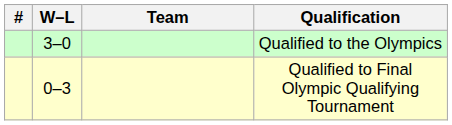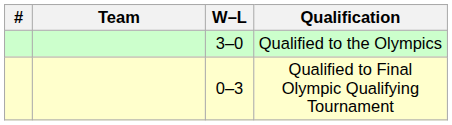 <table class=wikitable style="text-align:center;">
 <tr>
 <th width=20px>#</th>
+<th width=160px>Team</th>
 <th width=40px>W–L</th>
-<th width=160px>Team</th>
 <th width=180px>Qualification</th>
 </tr>
 <tr bgcolor=#CCFFCC>
 <td></td>
+<td align=left></td>
 <td>3–0</td>
-<td align=left></td>
 <td>Qualified to the Olympics</td>
 </tr>
 <tr bgcolor=#FFFFCC>
 <td></td>
+<td align=left></td>
 <td>0–3</td>
-<td align=left></td>
 <td>Qualified to Final Olympic Qualifying Tournament</td>
 </tr>
 </table>
